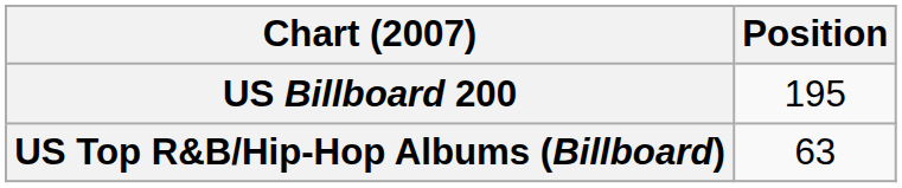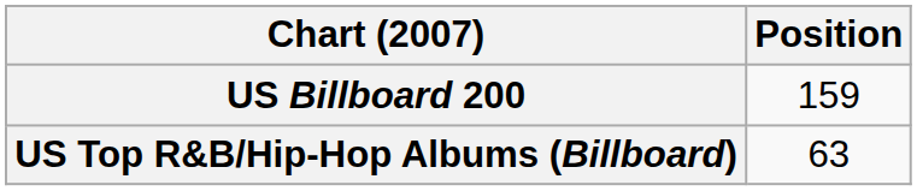 <table class="wikitable sortable plainrowheaders" style="text-align:center">
 <tr>
 <th scope="col">Chart (2007)</th>
 <th scope="col">Position</th>
 </tr>
 <tr>
 <th scope="row">US <em>Billboard</em> 200</th>
-<td>195</td>
+<td>159</td>
 </tr>
 <tr>
 <th scope="row">US Top R&B/Hip-Hop Albums (<em>Billboard</em>)</th>
 <td>63</td>
 </tr>
 </table>
